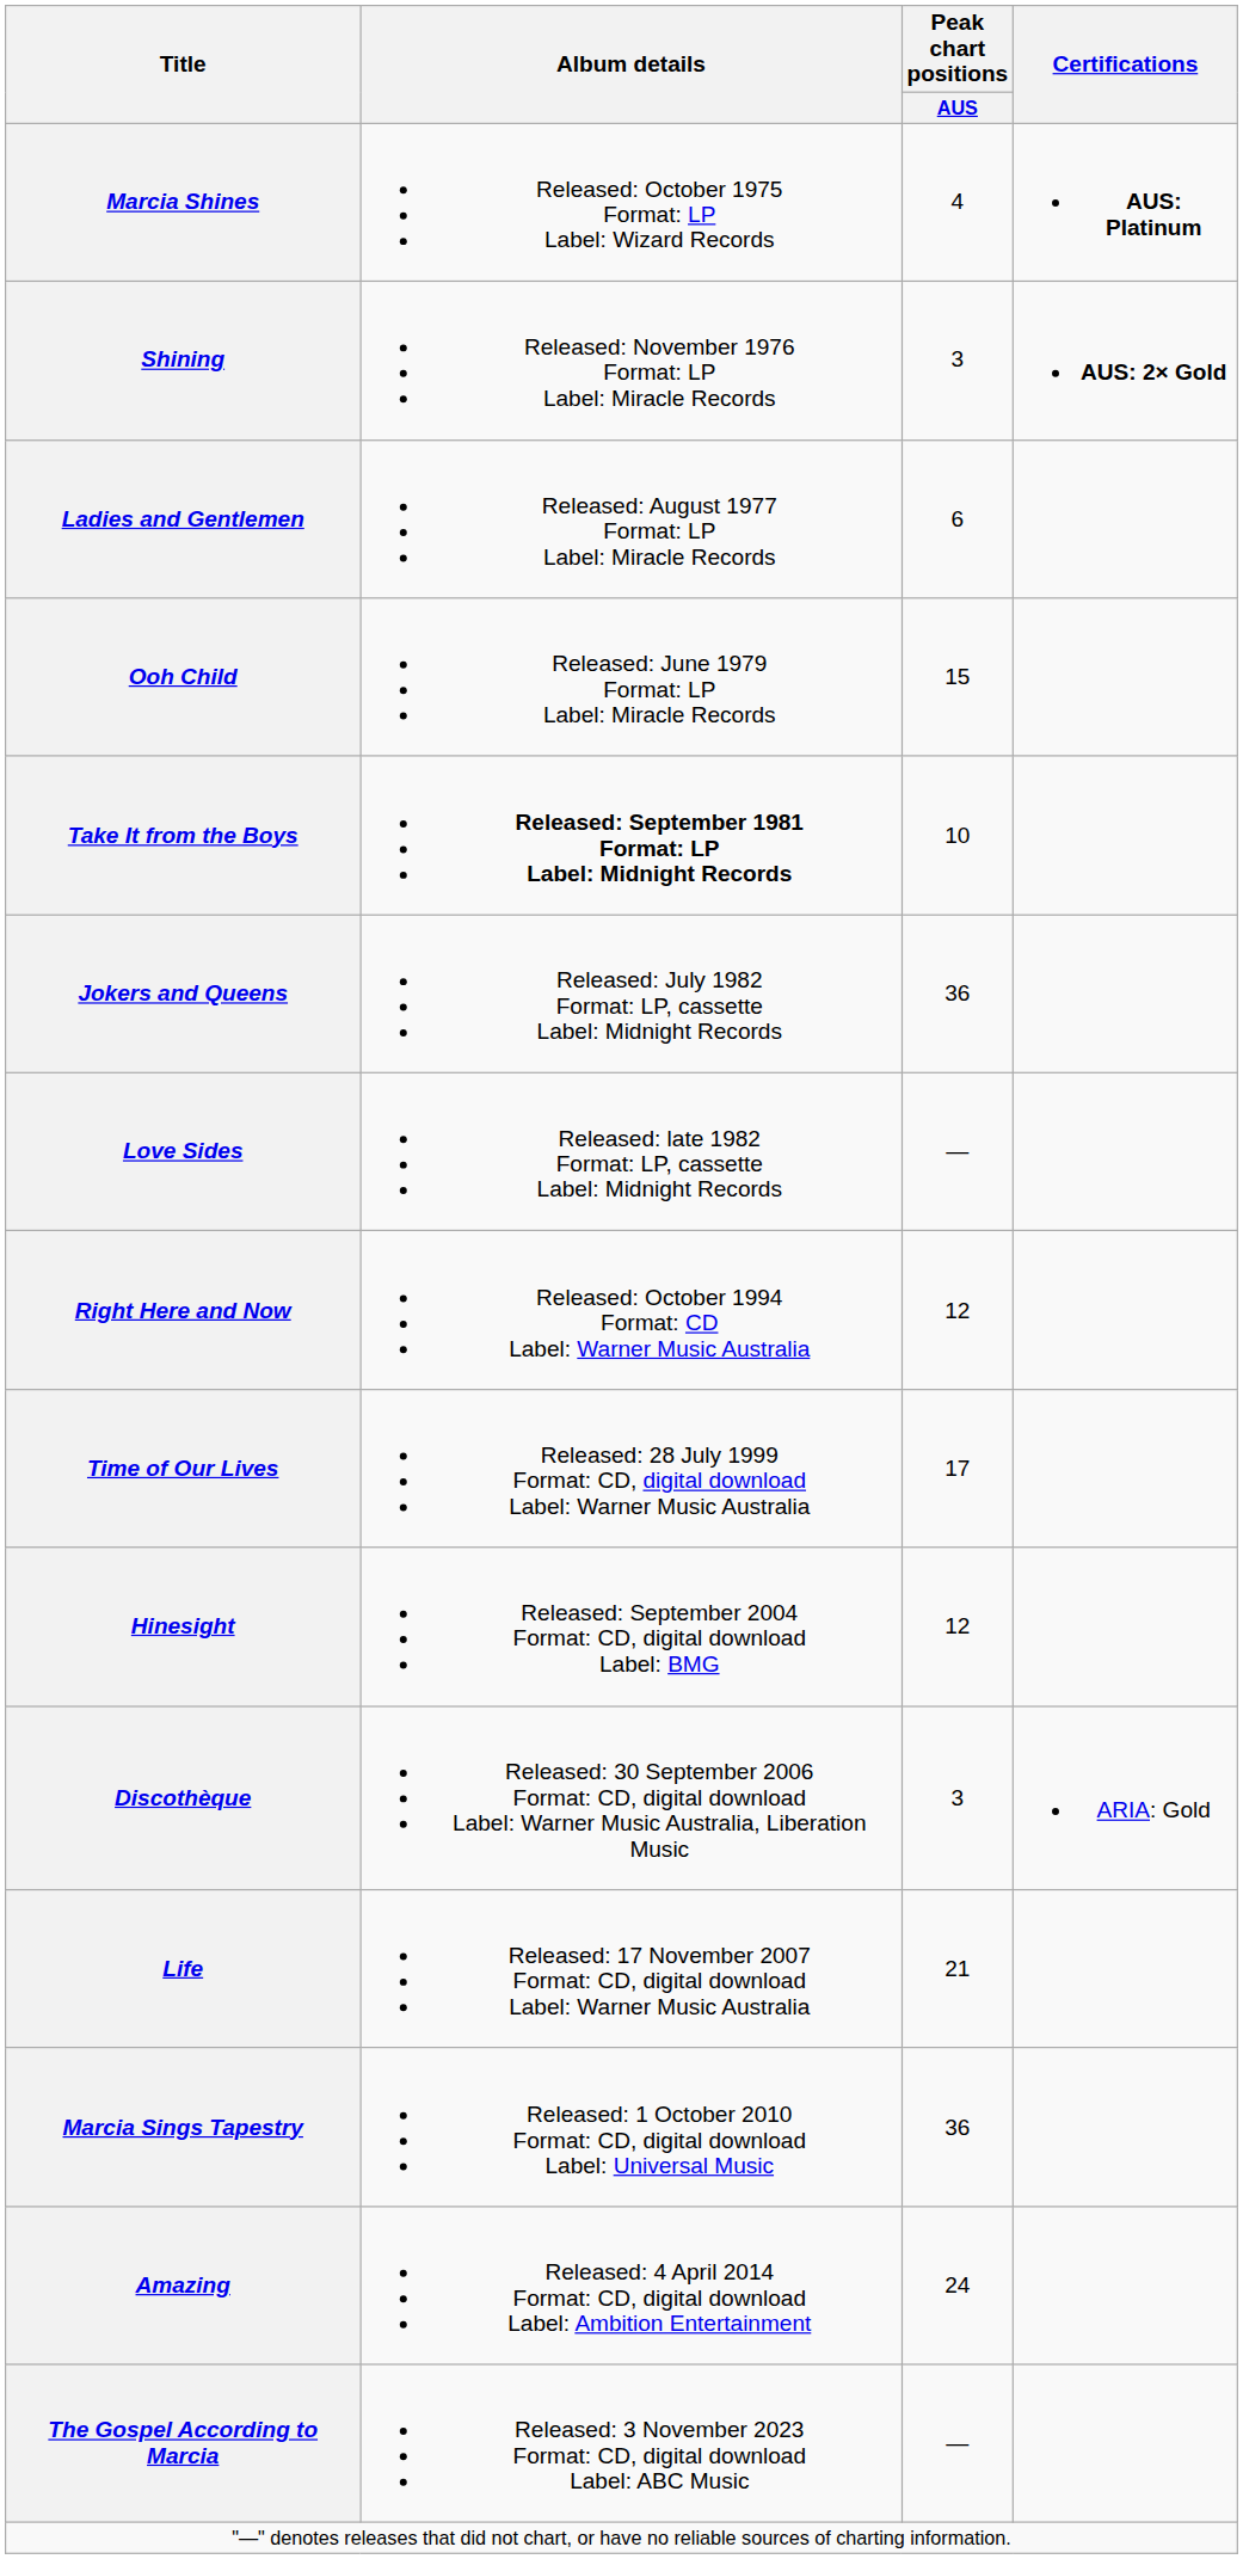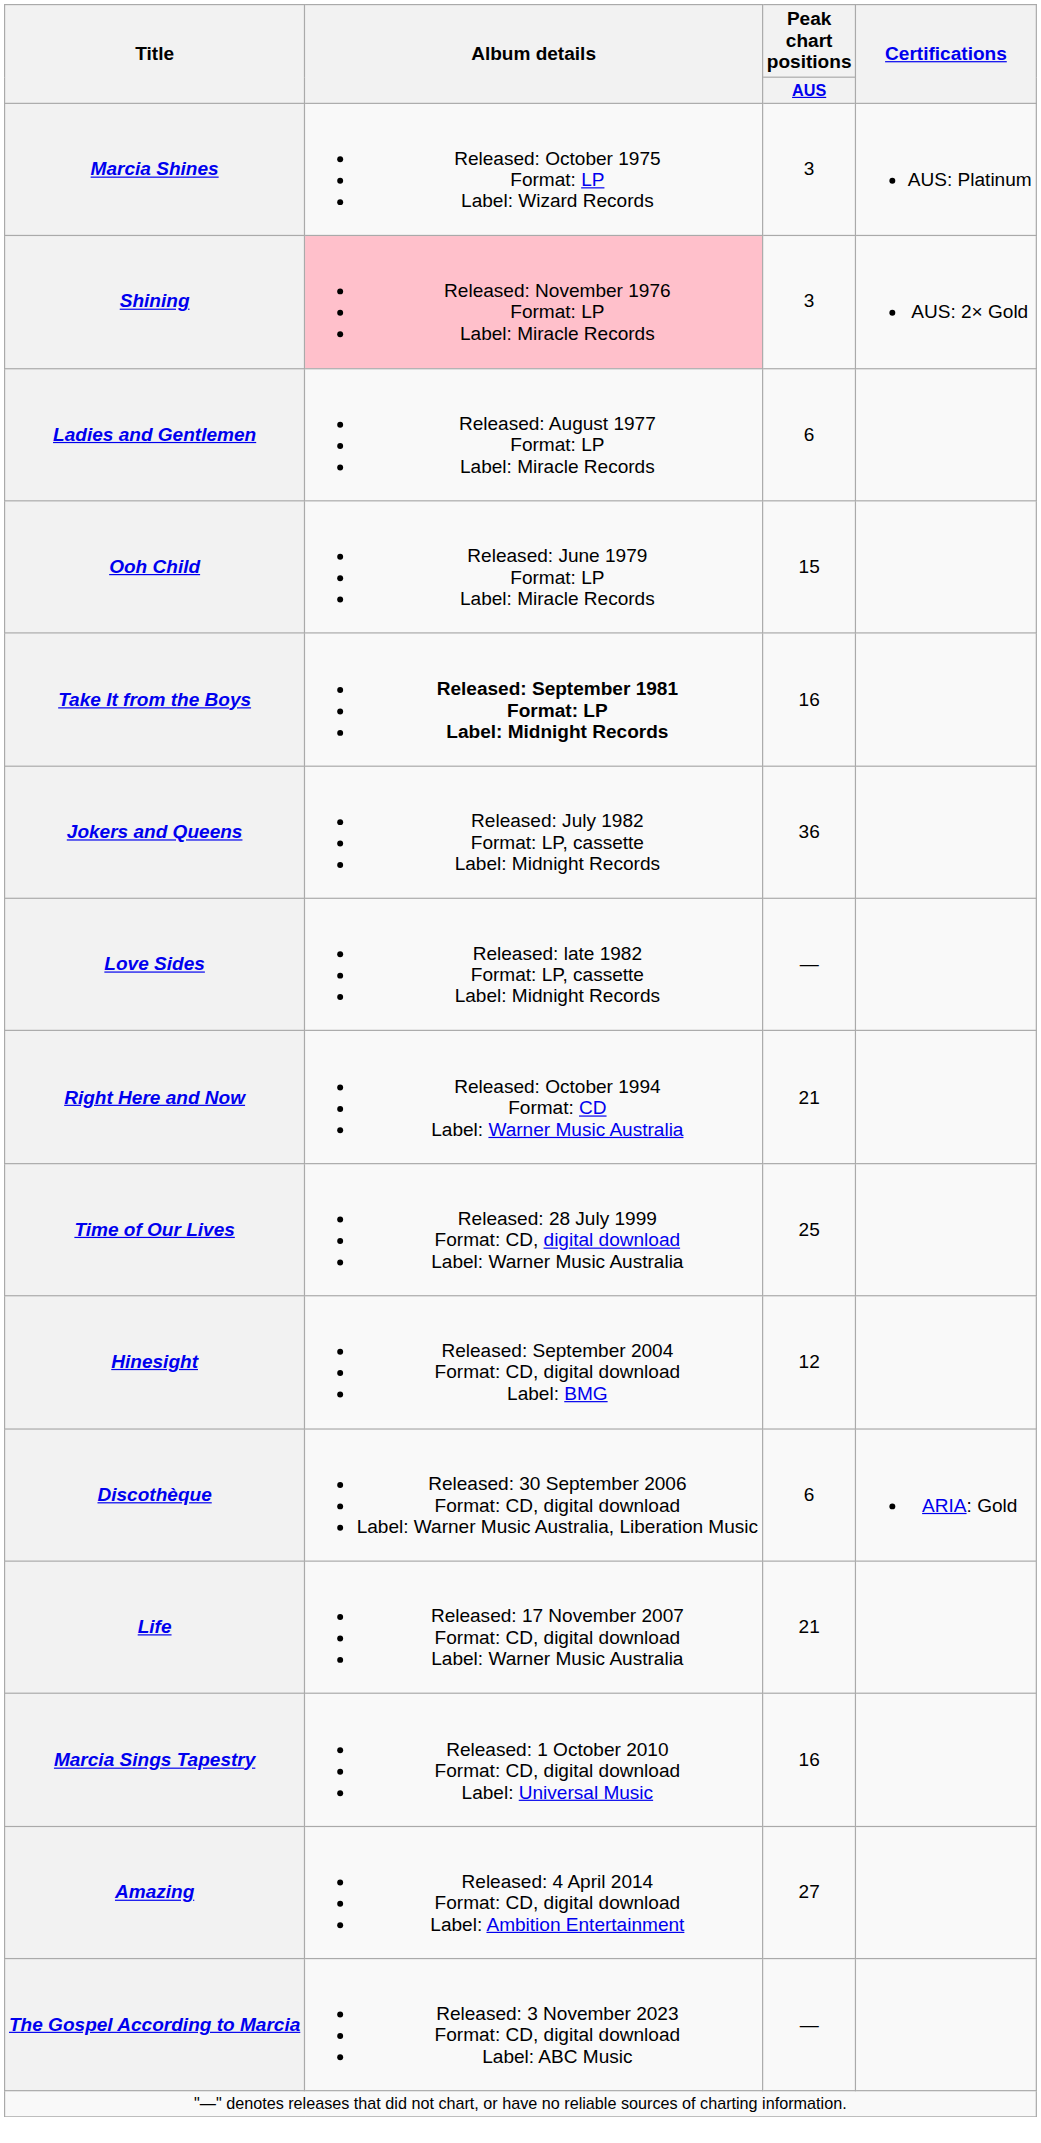 <table class="wikitable plainrowheaders" style="text-align:center;" border="1">
 <tr>
 <th scope="col" rowspan="2">Title</th>
 <th scope="col" rowspan="2">Album details</th>
 <th scope="col" colspan="1">Peak chart positions</th>
 <th scope="col" rowspan="2"><a href='#'>Certifications</a></th>
 </tr>
 <tr>
 <th scope="col" style="width:3em; font-size:85%"><a href='#'>AUS</a><br></th>
 </tr>
 <tr>
 <th scope="row"><em><a href='#'>Marcia Shines</a></em></th>
 <td><br><ul><li>Released: October 1975</li><li>Format: <a href='#'>LP</a></li><li>Label: Wizard Records</li></ul></td>
-<td>4</td>
-<td><strong><br><ul><li>AUS: Platinum</li></ul></strong></td>
+<td>3</td>
+<td><br><ul><li>AUS: Platinum</li></ul></td>
 </tr>
 <tr>
 <th scope="row"><em><a href='#'>Shining</a></em></th>
-<td><br><ul><li>Released: November 1976</li><li>Format: LP</li><li>Label: Miracle Records</li></ul></td>
+<td style="background: pink;"><br><ul><li>Released: November 1976</li><li>Format: LP</li><li>Label: Miracle Records</li></ul></td>
 <td>3</td>
-<td><strong><br><ul><li>AUS: 2× Gold</li></ul></strong></td>
+<td><br><ul><li>AUS: 2× Gold</li></ul></td>
 </tr>
 <tr>
 <th scope="row"><em><a href='#'>Ladies and Gentlemen</a></em></th>
 <td><br><ul><li>Released: August 1977</li><li>Format: LP</li><li>Label: Miracle Records</li></ul></td>
 <td>6</td>
 <td></td>
 </tr>
 <tr>
 <th scope="row"><em><a href='#'>Ooh Child</a></em></th>
 <td><br><ul><li>Released: June 1979</li><li>Format: LP</li><li>Label: Miracle Records</li></ul></td>
 <td>15</td>
 <td></td>
 </tr>
 <tr>
 <th scope="row"><em><a href='#'>Take It from the Boys</a></em></th>
 <td><strong><br><ul><li>Released: September 1981</li><li>Format: LP</li><li>Label: Midnight Records</li></ul></strong></td>
-<td>10</td>
+<td>16</td>
 <td></td>
 </tr>
 <tr>
 <th scope="row"><em><a href='#'>Jokers and Queens</a></em><br></th>
 <td><br><ul><li>Released: July 1982</li><li>Format: LP, cassette</li><li>Label: Midnight Records</li></ul></td>
 <td>36</td>
 <td></td>
 </tr>
 <tr>
 <th scope="row"><em><a href='#'>Love Sides</a></em></th>
 <td><br><ul><li>Released: late 1982</li><li>Format: LP, cassette</li><li>Label: Midnight Records</li></ul></td>
 <td>—</td>
 <td></td>
 </tr>
 <tr>
 <th scope="row"><em><a href='#'>Right Here and Now</a></em></th>
 <td><br><ul><li>Released: October 1994</li><li>Format: <a href='#'>CD</a></li><li>Label: <a href='#'>Warner Music Australia</a></li></ul></td>
-<td>12</td>
+<td>21</td>
 <td></td>
 </tr>
 <tr>
 <th scope="row"><em><a href='#'>Time of Our Lives</a></em></th>
 <td><br><ul><li>Released: 28 July 1999</li><li>Format: CD, <a href='#'>digital download</a></li><li>Label: Warner Music Australia</li></ul></td>
-<td>17</td>
+<td>25</td>
 <td></td>
 </tr>
 <tr>
 <th scope="row"><em><a href='#'>Hinesight</a></em></th>
 <td><br><ul><li>Released: September 2004</li><li>Format: CD, digital download</li><li>Label: <a href='#'>BMG</a></li></ul></td>
 <td>12</td>
 <td></td>
 </tr>
 <tr>
 <th scope="row"><em><a href='#'>Discothèque</a></em></th>
 <td><br><ul><li>Released: 30 September 2006</li><li>Format: CD, digital download</li><li>Label: Warner Music Australia, Liberation Music</li></ul></td>
-<td>3</td>
+<td>6</td>
 <td><br><ul><li><a href='#'>ARIA</a>: Gold</li></ul></td>
 </tr>
 <tr>
 <th scope="row"><em><a href='#'>Life</a></em></th>
 <td><br><ul><li>Released: 17 November 2007</li><li>Format: CD, digital download</li><li>Label: Warner Music Australia</li></ul></td>
 <td>21</td>
 <td></td>
 </tr>
 <tr>
 <th scope="row"><em><a href='#'>Marcia Sings Tapestry</a></em></th>
 <td><br><ul><li>Released: 1 October 2010</li><li>Format: CD, digital download</li><li>Label: <a href='#'>Universal Music</a></li></ul></td>
-<td>36</td>
+<td>16</td>
 <td></td>
 </tr>
 <tr>
 <th scope="row"><em><a href='#'>Amazing</a></em></th>
 <td><br><ul><li>Released: 4 April 2014</li><li>Format: CD, digital download</li><li>Label: <a href='#'>Ambition Entertainment</a></li></ul></td>
-<td>24</td>
+<td>27</td>
 <td></td>
 </tr>
 <tr>
 <th scope="row"><em><a href='#'>The Gospel According to Marcia</a></em></th>
 <td><br><ul><li>Released: 3 November 2023</li><li>Format: CD, digital download</li><li>Label: ABC Music</li></ul></td>
 <td>—</td>
 <td></td>
 </tr>
 <tr>
 <td colspan="5" style="font-size: 85%">"—" denotes releases that did not chart, or have no reliable sources of charting information.</td>
 </tr>
 </table>
